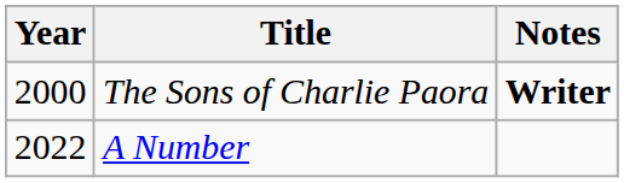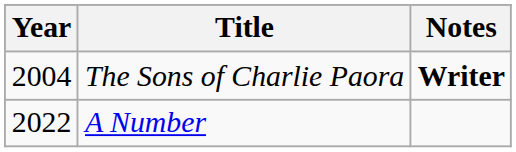 <table class="wikitable sortable">
 <tr>
 <th>Year</th>
 <th>Title</th>
 <th class="unsortable">Notes</th>
 </tr>
 <tr>
-<td>2000</td>
+<td>2004</td>
 <td><em>The Sons of Charlie Paora</em></td>
 <td><strong>Writer</strong></td>
 </tr>
 <tr>
 <td>2022</td>
 <td><em><a href='#'>A Number</a></em></td>
 <td></td>
 </tr>
 </table>
